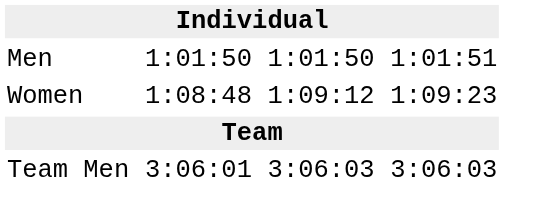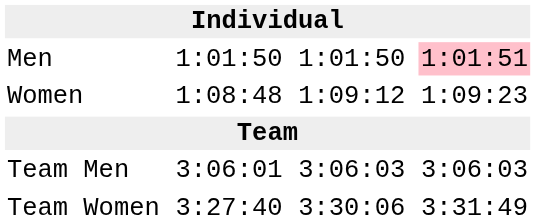 <table>
 <tr>
 <td colspan=7 bgcolor=#eeeeee style=text-align:center;><strong>Individual</strong></td>
 </tr>
 <tr>
 <td>Men</td>
 <td></td>
 <td>1:01:50</td>
 <td></td>
 <td>1:01:50</td>
 <td></td>
-<td>1:01:51</td>
+<td style="background: pink;">1:01:51</td>
 </tr>
 <tr>
 <td>Women</td>
 <td></td>
 <td>1:08:48</td>
 <td></td>
 <td>1:09:12</td>
 <td></td>
 <td>1:09:23</td>
 </tr>
 <tr>
 <td colspan=7 bgcolor=#eeeeee style=text-align:center;><strong>Team</strong></td>
 </tr>
 <tr>
 <td>Team Men</td>
 <td></td>
 <td>3:06:01</td>
 <td></td>
 <td>3:06:03</td>
 <td></td>
 <td>3:06:03</td>
 </tr>
+<tr>
+<td>Team Women</td>
+<td></td>
+<td>3:27:40</td>
+<td></td>
+<td>3:30:06</td>
+<td></td>
+<td>3:31:49</td>
+</tr>
 </table>
